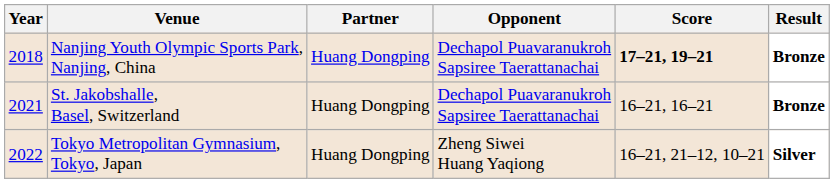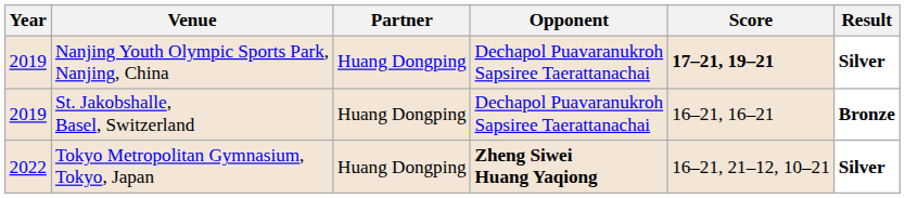 <table class="sortable wikitable" style="font-size: 90%;">
 <tr>
 <th>Year</th>
 <th>Venue</th>
 <th>Partner</th>
 <th>Opponent</th>
 <th>Score</th>
 <th>Result</th>
 </tr>
 <tr style="background:#F3E6D7">
-<td align="center"><a href='#'>2018</a></td>
+<td align="center"><a href='#'>2019</a></td>
 <td align="left"><a href='#'>Nanjing Youth Olympic Sports Park</a>,<br><a href='#'>Nanjing</a>, China</td>
 <td align="left"> <a href='#'>Huang Dongping</a></td>
 <td align="left"> <a href='#'>Dechapol Puavaranukroh</a> <br>  <a href='#'>Sapsiree Taerattanachai</a></td>
 <td align="left"><strong>17–21, 19–21</strong></td>
-<td style="text-align:left; background:white"> <strong>Bronze</strong></td>
+<td style="text-align:left; background:white"> <strong>Silver</strong></td>
 </tr>
 <tr style="background:#F3E6D7">
-<td align="center"><a href='#'>2021</a></td>
+<td align="center"><a href='#'>2019</a></td>
 <td align="left"><a href='#'>St. Jakobshalle</a>,<br><a href='#'>Basel</a>, Switzerland</td>
 <td align="left"> Huang Dongping</td>
 <td align="left"> <a href='#'>Dechapol Puavaranukroh</a> <br>  <a href='#'>Sapsiree Taerattanachai</a></td>
 <td align="left">16–21, 16–21</td>
 <td style="text-align:left; background:white"> <strong>Bronze</strong></td>
 </tr>
 <tr style="background:#F3E6D7">
 <td align="center"><a href='#'>2022</a></td>
 <td align="left"><a href='#'>Tokyo Metropolitan Gymnasium</a>,<br><a href='#'>Tokyo</a>, Japan</td>
 <td align="left"> Huang Dongping</td>
-<td align="left"> Zheng Siwei<br> Huang Yaqiong</td>
+<td align="left"><strong> Zheng Siwei<br> Huang Yaqiong</strong></td>
 <td align="left">16–21, 21–12, 10–21</td>
 <td style="text-align:left; background:white"> <strong>Silver</strong></td>
 </tr>
 </table>
